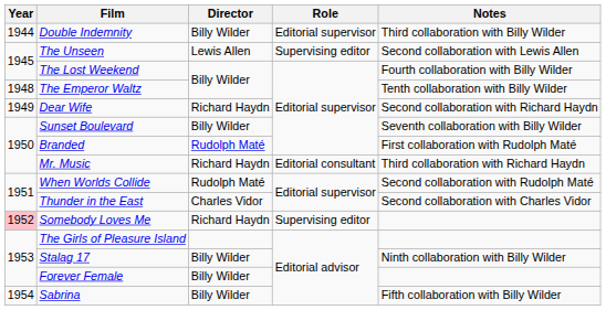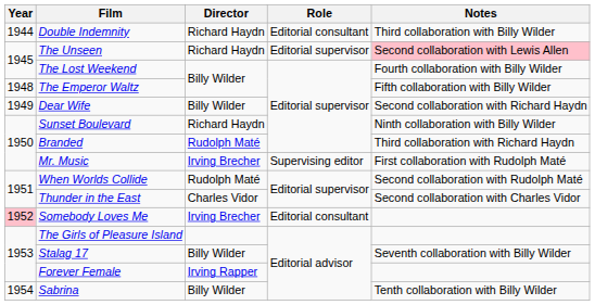 <table class="wikitable">
 <tr>
 <th>Year</th>
 <th>Film</th>
 <th>Director</th>
 <th>Role</th>
 <th>Notes</th>
 </tr>
 <tr>
 <td>1944</td>
 <td><em><a href='#'>Double Indemnity</a></em></td>
-<td>Billy Wilder</td>
-<td>Editorial supervisor</td>
+<td>Richard Haydn</td>
+<td>Editorial consultant</td>
 <td>Third collaboration with Billy Wilder</td>
 </tr>
 <tr>
 <td rowspan=2>1945</td>
 <td><em><a href='#'>The Unseen</a></em></td>
-<td>Lewis Allen</td>
-<td>Supervising editor</td>
-<td>Second collaboration with Lewis Allen</td>
+<td>Richard Haydn</td>
+<td>Editorial supervisor</td>
+<td style="background: pink;">Second collaboration with Lewis Allen</td>
 </tr>
 <tr>
 <td><em><a href='#'>The Lost Weekend</a></em></td>
 <td rowspan=2>Billy Wilder</td>
 <td rowspan=5>Editorial supervisor</td>
 <td>Fourth collaboration with Billy Wilder</td>
 </tr>
 <tr>
 <td>1948</td>
 <td><em><a href='#'>The Emperor Waltz</a></em></td>
-<td>Tenth collaboration with Billy Wilder</td>
+<td>Fifth collaboration with Billy Wilder</td>
 </tr>
 <tr>
 <td>1949</td>
 <td><em><a href='#'>Dear Wife</a></em></td>
-<td>Richard Haydn</td>
+<td>Billy Wilder</td>
 <td>Second collaboration with Richard Haydn</td>
 </tr>
 <tr>
 <td rowspan=3>1950</td>
 <td><em><a href='#'>Sunset Boulevard</a></em></td>
-<td>Billy Wilder</td>
-<td>Seventh collaboration with Billy Wilder</td>
+<td>Richard Haydn</td>
+<td>Ninth collaboration with Billy Wilder</td>
 </tr>
 <tr>
 <td><em><a href='#'>Branded</a></em></td>
 <td><a href='#'>Rudolph Maté</a></td>
-<td>First collaboration with Rudolph Maté</td>
+<td>Third collaboration with Richard Haydn</td>
 </tr>
 <tr>
 <td><em><a href='#'>Mr. Music</a></em></td>
-<td>Richard Haydn</td>
-<td>Editorial consultant</td>
-<td>Third collaboration with Richard Haydn</td>
+<td><a href='#'>Irving Brecher</a></td>
+<td>Supervising editor</td>
+<td>First collaboration with Rudolph Maté</td>
 </tr>
 <tr>
 <td rowspan=2>1951</td>
 <td><em><a href='#'>When Worlds Collide</a></em></td>
 <td>Rudolph Maté</td>
 <td rowspan=2>Editorial supervisor</td>
 <td>Second collaboration with Rudolph Maté</td>
 </tr>
 <tr>
 <td><em><a href='#'>Thunder in the East</a></em></td>
 <td>Charles Vidor</td>
 <td>Second collaboration with Charles Vidor</td>
 </tr>
 <tr>
 <td style="background: pink;">1952</td>
 <td><em><a href='#'>Somebody Loves Me</a></em></td>
-<td>Richard Haydn</td>
-<td>Supervising editor</td>
+<td><a href='#'>Irving Brecher</a></td>
+<td>Editorial consultant</td>
 <td></td>
 </tr>
 <tr>
 <td rowspan=3>1953</td>
 <td><em><a href='#'>The Girls of Pleasure Island</a></em></td>
 <td></td>
 <td rowspan=4>Editorial advisor</td>
 <td></td>
 </tr>
 <tr>
 <td><em><a href='#'>Stalag 17</a></em></td>
 <td>Billy Wilder</td>
-<td>Ninth collaboration with Billy Wilder</td>
+<td>Seventh collaboration with Billy Wilder</td>
 </tr>
 <tr>
 <td><em><a href='#'>Forever Female</a></em></td>
-<td>Billy Wilder</td>
+<td><a href='#'>Irving Rapper</a></td>
 <td></td>
 </tr>
 <tr>
 <td>1954</td>
 <td><em><a href='#'>Sabrina</a></em></td>
 <td>Billy Wilder</td>
-<td>Fifth collaboration with Billy Wilder</td>
+<td>Tenth collaboration with Billy Wilder</td>
 </tr>
 </table>
